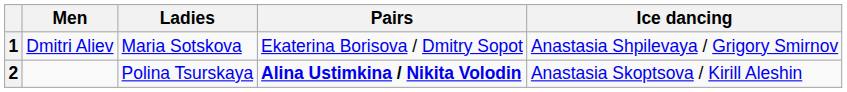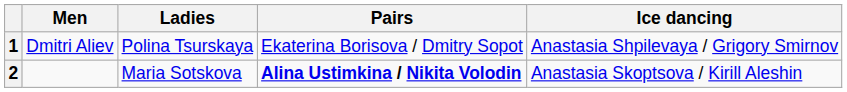 <table class="wikitable">
 <tr>
 <th></th>
 <th>Men</th>
 <th>Ladies</th>
 <th>Pairs</th>
 <th>Ice dancing</th>
 </tr>
 <tr>
 <th>1</th>
 <td><a href='#'>Dmitri Aliev</a></td>
-<td><a href='#'>Maria Sotskova</a></td>
+<td><a href='#'>Polina Tsurskaya</a></td>
 <td><a href='#'>Ekaterina Borisova</a> / <a href='#'>Dmitry Sopot</a></td>
 <td><a href='#'>Anastasia Shpilevaya</a> / <a href='#'>Grigory Smirnov</a></td>
 </tr>
 <tr>
 <th>2</th>
 <td></td>
-<td><a href='#'>Polina Tsurskaya</a></td>
+<td><a href='#'>Maria Sotskova</a></td>
 <td><strong><a href='#'>Alina Ustimkina</a> / <a href='#'>Nikita Volodin</a></strong></td>
 <td><a href='#'>Anastasia Skoptsova</a> / <a href='#'>Kirill Aleshin</a></td>
 </tr>
 </table>
